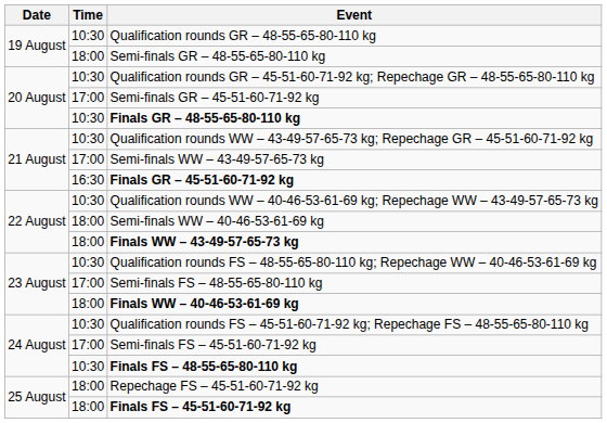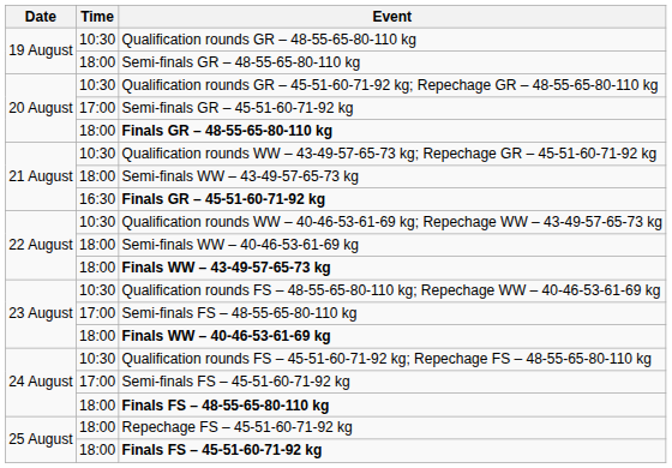 <table class=wikitable>
 <tr>
 <th>Date</th>
 <th>Time</th>
 <th>Event</th>
 </tr>
 <tr>
 <td rowspan="2">19 August</td>
 <td>10:30</td>
 <td>Qualification rounds GR – 48-55-65-80-110 kg</td>
 </tr>
 <tr>
 <td>18:00</td>
 <td>Semi-finals GR – 48-55-65-80-110 kg</td>
 </tr>
 <tr>
 <td rowspan="3">20 August</td>
 <td>10:30</td>
 <td>Qualification rounds GR – 45-51-60-71-92 kg; Repechage GR – 48-55-65-80-110 kg</td>
 </tr>
 <tr>
 <td>17:00</td>
 <td>Semi-finals GR – 45-51-60-71-92 kg</td>
 </tr>
 <tr>
-<td>10:30</td>
+<td>18:00</td>
 <td><strong>Finals GR – 48-55-65-80-110 kg</strong></td>
 </tr>
 <tr>
 <td rowspan="3">21 August</td>
 <td>10:30</td>
 <td>Qualification rounds WW – 43-49-57-65-73 kg; Repechage GR – 45-51-60-71-92 kg</td>
 </tr>
 <tr>
-<td>17:00</td>
+<td>18:00</td>
 <td>Semi-finals WW – 43-49-57-65-73 kg</td>
 </tr>
 <tr>
 <td>16:30</td>
 <td><strong>Finals GR – 45-51-60-71-92 kg</strong></td>
 </tr>
 <tr>
 <td rowspan="3">22 August</td>
 <td>10:30</td>
 <td>Qualification rounds WW – 40-46-53-61-69 kg; Repechage WW – 43-49-57-65-73 kg</td>
 </tr>
 <tr>
 <td>18:00</td>
 <td>Semi-finals WW – 40-46-53-61-69 kg</td>
 </tr>
 <tr>
 <td>18:00</td>
 <td><strong>Finals WW – 43-49-57-65-73 kg</strong></td>
 </tr>
 <tr>
 <td rowspan="3">23 August</td>
 <td>10:30</td>
 <td>Qualification rounds FS – 48-55-65-80-110 kg; Repechage WW – 40-46-53-61-69 kg</td>
 </tr>
 <tr>
 <td>17:00</td>
 <td>Semi-finals FS – 48-55-65-80-110 kg</td>
 </tr>
 <tr>
 <td>18:00</td>
 <td><strong>Finals WW – 40-46-53-61-69 kg</strong></td>
 </tr>
 <tr>
 <td rowspan="3">24 August</td>
 <td>10:30</td>
 <td>Qualification rounds FS – 45-51-60-71-92 kg; Repechage FS – 48-55-65-80-110 kg</td>
 </tr>
 <tr>
 <td>17:00</td>
 <td>Semi-finals FS – 45-51-60-71-92 kg</td>
 </tr>
 <tr>
-<td>10:30</td>
+<td>18:00</td>
 <td><strong>Finals FS – 48-55-65-80-110 kg</strong></td>
 </tr>
 <tr>
 <td rowspan="2">25 August</td>
 <td>18:00</td>
 <td>Repechage FS – 45-51-60-71-92 kg</td>
 </tr>
 <tr>
 <td>18:00</td>
 <td><strong>Finals FS – 45-51-60-71-92 kg</strong></td>
 </tr>
 </table>
